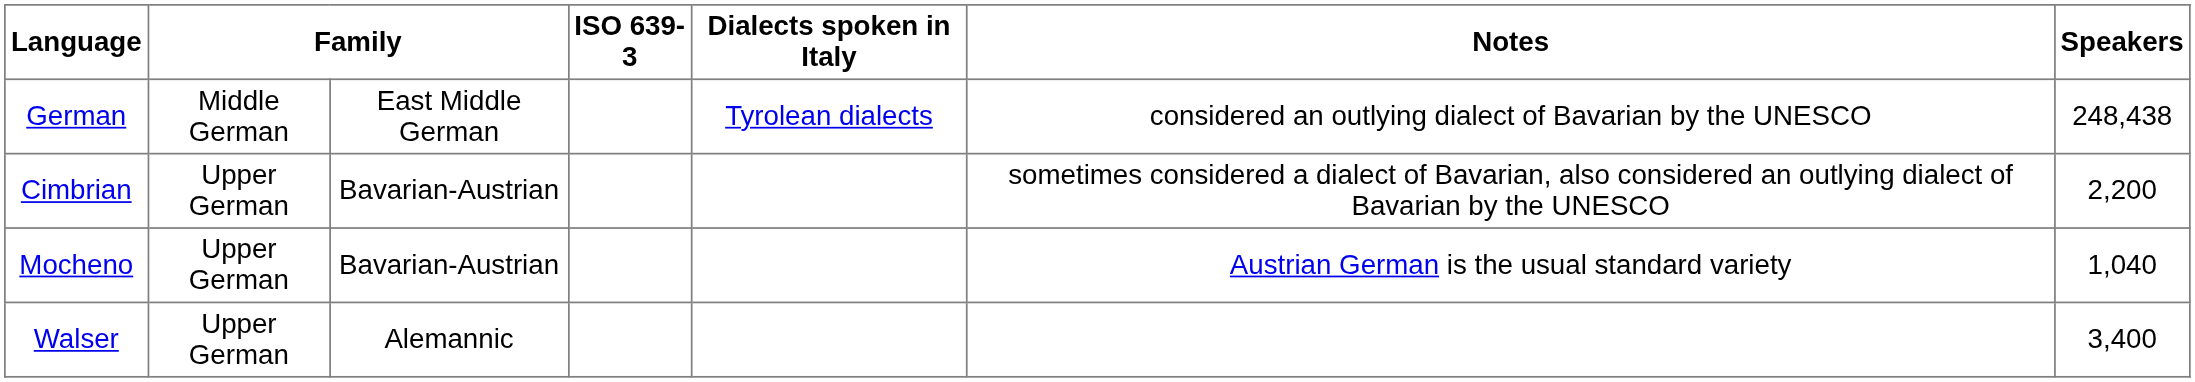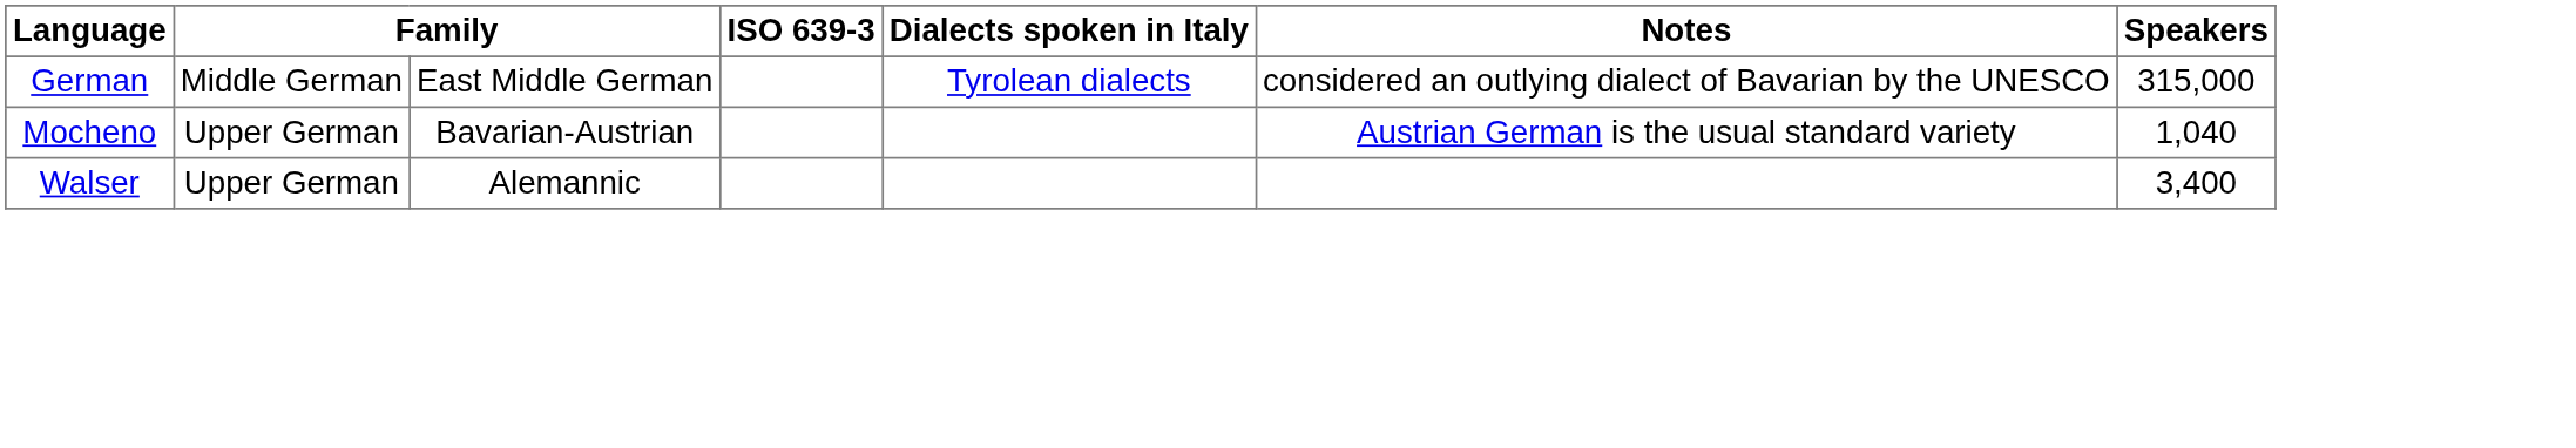 <table class="toccolours sortable" border="1" cellpadding="3" style="border-collapse:collapse; text-align:center">
 <tr>
 <th>Language</th>
 <th colspan="2">Family</th>
 <th>ISO 639-3</th>
 <th>Dialects spoken in Italy</th>
 <th>Notes</th>
 <th>Speakers</th>
 </tr>
 <tr>
 <td><a href='#'>German</a></td>
 <td>Middle German</td>
 <td>East Middle German</td>
 <td></td>
 <td><a href='#'>Tyrolean dialects</a></td>
 <td>considered an outlying dialect of Bavarian by the UNESCO</td>
-<td>248,438</td>
-</tr>
-<tr>
-<td><a href='#'>Cimbrian</a></td>
-<td>Upper German</td>
-<td>Bavarian-Austrian</td>
-<td></td>
-<td></td>
-<td>sometimes considered a dialect of Bavarian, also considered an outlying dialect of Bavarian by the UNESCO</td>
-<td>2,200</td>
+<td>315,000</td>
 </tr>
 <tr>
 <td><a href='#'>Mocheno</a></td>
 <td>Upper German</td>
 <td>Bavarian-Austrian</td>
 <td></td>
 <td></td>
 <td><a href='#'>Austrian German</a> is the usual standard variety</td>
 <td>1,040</td>
 </tr>
 <tr>
 <td><a href='#'>Walser</a></td>
 <td>Upper German</td>
 <td>Alemannic</td>
 <td></td>
 <td></td>
 <td></td>
 <td>3,400</td>
 </tr>
 </table>
